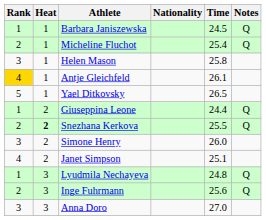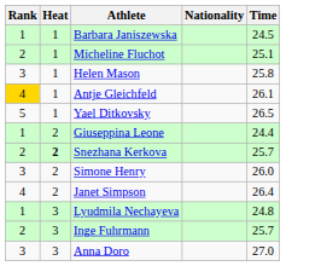 <table class="wikitable sortable" style="text-align:center">
 <tr>
 <th>Rank</th>
 <th>Heat</th>
 <th>Athlete</th>
 <th>Nationality</th>
 <th>Time</th>
-<th>Notes</th>
 </tr>
 <tr bgcolor=ccffcc>
 <td>1</td>
 <td>1</td>
 <td align=left><a href='#'>Barbara Janiszewska</a></td>
 <td align=left></td>
 <td>24.5</td>
-<td>Q</td>
 </tr>
 <tr bgcolor=ccffcc>
 <td>2</td>
 <td>1</td>
 <td align=left><a href='#'>Micheline Fluchot</a></td>
 <td align=left></td>
-<td>25.4</td>
-<td>Q</td>
+<td>25.1</td>
 </tr>
 <tr>
 <td>3</td>
 <td>1</td>
 <td align=left><a href='#'>Helen Mason</a></td>
 <td align=left></td>
 <td>25.8</td>
-<td></td>
 </tr>
 <tr>
 <td style="background: gold;">4</td>
 <td>1</td>
 <td align=left><a href='#'>Antje Gleichfeld</a></td>
 <td align=left></td>
 <td>26.1</td>
-<td></td>
 </tr>
 <tr>
 <td>5</td>
 <td>1</td>
 <td align=left><a href='#'>Yael Ditkovsky</a></td>
 <td align=left></td>
 <td>26.5</td>
-<td></td>
 </tr>
 <tr bgcolor=ccffcc>
 <td>1</td>
 <td>2</td>
 <td align=left><a href='#'>Giuseppina Leone</a></td>
 <td align=left></td>
 <td>24.4</td>
-<td>Q</td>
 </tr>
 <tr bgcolor=ccffcc>
 <td>2</td>
 <td><strong>2</strong></td>
 <td align=left><a href='#'>Snezhana Kerkova</a></td>
 <td align=left></td>
-<td>25.5</td>
-<td>Q</td>
+<td>25.7</td>
 </tr>
 <tr>
 <td>3</td>
 <td>2</td>
 <td align=left><a href='#'>Simone Henry</a></td>
 <td align=left></td>
 <td>26.0</td>
-<td></td>
 </tr>
 <tr>
 <td>4</td>
 <td>2</td>
 <td align=left><a href='#'>Janet Simpson</a></td>
 <td align=left></td>
-<td>25.1</td>
-<td></td>
+<td>26.4</td>
 </tr>
 <tr bgcolor=ccffcc>
 <td>1</td>
 <td>3</td>
 <td align=left><a href='#'>Lyudmila Nechayeva</a></td>
 <td align=left></td>
 <td>24.8</td>
-<td>Q</td>
 </tr>
 <tr bgcolor=ccffcc>
 <td>2</td>
 <td>3</td>
 <td align=left><a href='#'>Inge Fuhrmann</a></td>
 <td align=left></td>
-<td>25.6</td>
-<td>Q</td>
+<td>25.7</td>
 </tr>
 <tr>
 <td>3</td>
 <td>3</td>
 <td align=left><a href='#'>Anna Doro</a></td>
 <td align=left></td>
 <td>27.0</td>
-<td></td>
 </tr>
 </table>
